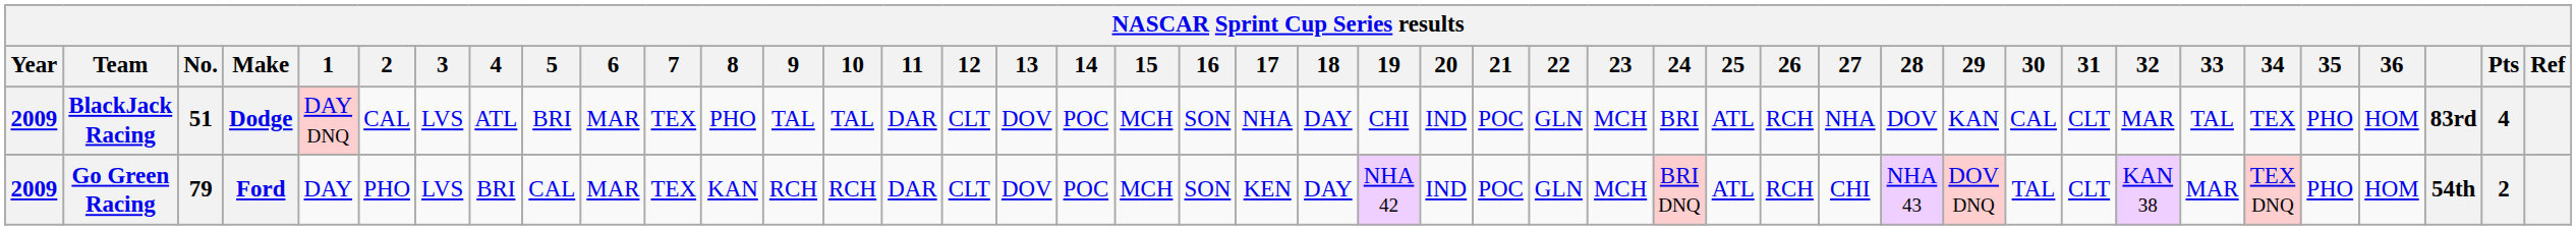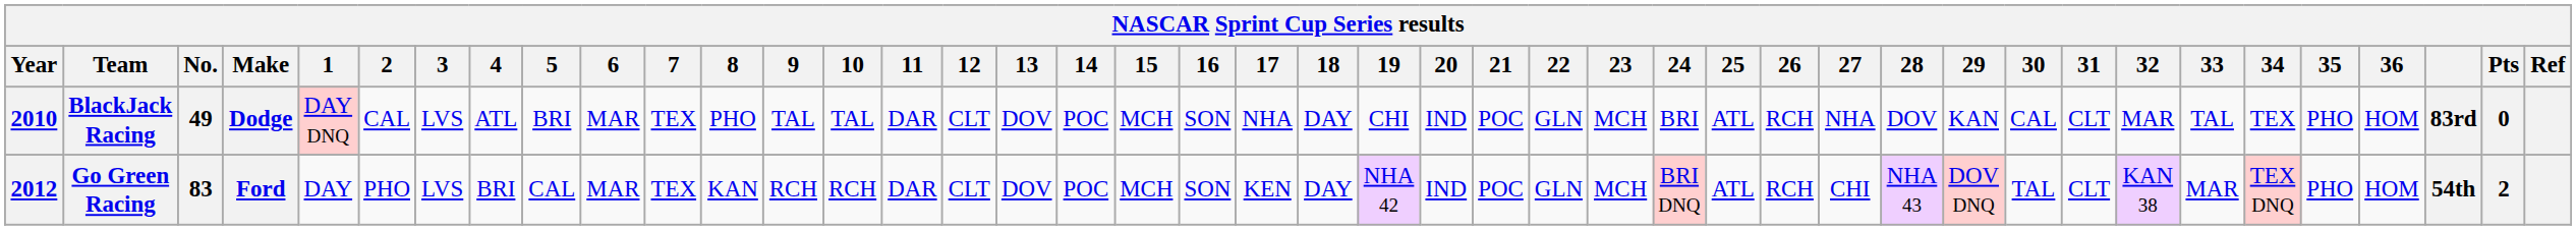 <table class="wikitable" style="text-align:center; font-size:75%">
 <tr>
 <th colspan=45><a href='#'>NASCAR</a> <a href='#'>Sprint Cup Series</a> results</th>
 </tr>
 <tr>
 <th>Year</th>
 <th>Team</th>
 <th>No.</th>
 <th>Make</th>
 <th>1</th>
 <th>2</th>
 <th>3</th>
 <th>4</th>
 <th>5</th>
 <th>6</th>
 <th>7</th>
 <th>8</th>
 <th>9</th>
 <th>10</th>
 <th>11</th>
 <th>12</th>
 <th>13</th>
 <th>14</th>
 <th>15</th>
 <th>16</th>
 <th>17</th>
 <th>18</th>
 <th>19</th>
 <th>20</th>
 <th>21</th>
 <th>22</th>
 <th>23</th>
 <th>24</th>
 <th>25</th>
 <th>26</th>
 <th>27</th>
 <th>28</th>
 <th>29</th>
 <th>30</th>
 <th>31</th>
 <th>32</th>
 <th>33</th>
 <th>34</th>
 <th>35</th>
 <th>36</th>
 <th></th>
 <th>Pts</th>
 <th>Ref</th>
 </tr>
 <tr>
-<th><a href='#'>2009</a></th>
+<th><a href='#'>2010</a></th>
 <th><a href='#'>BlackJack Racing</a></th>
-<th>51</th>
+<th>49</th>
 <th><a href='#'>Dodge</a></th>
 <td style="background:#FFCFCF;"><a href='#'>DAY</a><br><small>DNQ</small></td>
 <td><a href='#'>CAL</a></td>
 <td><a href='#'>LVS</a></td>
 <td><a href='#'>ATL</a></td>
 <td><a href='#'>BRI</a></td>
 <td><a href='#'>MAR</a></td>
 <td><a href='#'>TEX</a></td>
 <td><a href='#'>PHO</a></td>
 <td><a href='#'>TAL</a></td>
 <td><a href='#'>TAL</a></td>
 <td><a href='#'>DAR</a></td>
 <td><a href='#'>CLT</a></td>
 <td><a href='#'>DOV</a></td>
 <td><a href='#'>POC</a></td>
 <td><a href='#'>MCH</a></td>
 <td><a href='#'>SON</a></td>
 <td><a href='#'>NHA</a></td>
 <td><a href='#'>DAY</a></td>
 <td><a href='#'>CHI</a></td>
 <td><a href='#'>IND</a></td>
 <td><a href='#'>POC</a></td>
 <td><a href='#'>GLN</a></td>
 <td><a href='#'>MCH</a></td>
 <td><a href='#'>BRI</a></td>
 <td><a href='#'>ATL</a></td>
 <td><a href='#'>RCH</a></td>
 <td><a href='#'>NHA</a></td>
 <td><a href='#'>DOV</a></td>
 <td><a href='#'>KAN</a></td>
 <td><a href='#'>CAL</a></td>
 <td><a href='#'>CLT</a></td>
 <td><a href='#'>MAR</a></td>
 <td><a href='#'>TAL</a></td>
 <td><a href='#'>TEX</a></td>
 <td><a href='#'>PHO</a></td>
 <td><a href='#'>HOM</a></td>
 <th>83rd</th>
-<th>4</th>
+<th>0</th>
 <th></th>
 </tr>
 <tr>
-<th><a href='#'>2009</a></th>
+<th><a href='#'>2012</a></th>
 <th><a href='#'>Go Green Racing</a></th>
-<th>79</th>
+<th>83</th>
 <th><a href='#'>Ford</a></th>
 <td><a href='#'>DAY</a></td>
 <td><a href='#'>PHO</a></td>
 <td><a href='#'>LVS</a></td>
 <td><a href='#'>BRI</a></td>
 <td><a href='#'>CAL</a></td>
 <td><a href='#'>MAR</a></td>
 <td><a href='#'>TEX</a></td>
 <td><a href='#'>KAN</a></td>
 <td><a href='#'>RCH</a></td>
 <td><a href='#'>RCH</a></td>
 <td><a href='#'>DAR</a></td>
 <td><a href='#'>CLT</a></td>
 <td><a href='#'>DOV</a></td>
 <td><a href='#'>POC</a></td>
 <td><a href='#'>MCH</a></td>
 <td><a href='#'>SON</a></td>
 <td><a href='#'>KEN</a></td>
 <td><a href='#'>DAY</a></td>
 <td style="background:#EFCFFF;"><a href='#'>NHA</a><br><small>42</small></td>
 <td><a href='#'>IND</a></td>
 <td><a href='#'>POC</a></td>
 <td><a href='#'>GLN</a></td>
 <td><a href='#'>MCH</a></td>
 <td style="background:#FFCFCF;"><a href='#'>BRI</a><br><small>DNQ</small></td>
 <td><a href='#'>ATL</a></td>
 <td><a href='#'>RCH</a></td>
 <td><a href='#'>CHI</a></td>
 <td style="background:#EFCFFF;"><a href='#'>NHA</a><br><small>43</small></td>
 <td style="background:#FFCFCF;"><a href='#'>DOV</a><br><small>DNQ</small></td>
 <td><a href='#'>TAL</a></td>
 <td><a href='#'>CLT</a></td>
 <td style="background:#EFCFFF;"><a href='#'>KAN</a><br><small>38</small></td>
 <td><a href='#'>MAR</a></td>
 <td style="background:#FFCFCF;"><a href='#'>TEX</a><br><small>DNQ</small></td>
 <td><a href='#'>PHO</a></td>
 <td><a href='#'>HOM</a></td>
 <th>54th</th>
 <th>2</th>
 <th></th>
 </tr>
 </table>
